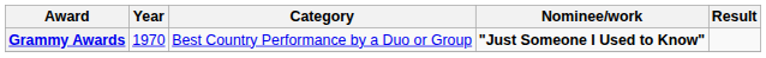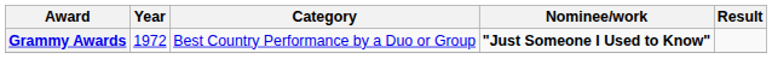 <table class="unsortable wikitable">
 <tr>
 <th scope="col">Award</th>
 <th scope="col">Year</th>
 <th scope="col">Category</th>
 <th scope="col">Nominee/work</th>
 <th scope="col">Result</th>
 </tr>
 <tr>
 <th scope = "row"><a href='#'>Grammy Awards</a></th>
-<td><a href='#'>1970</a></td>
+<td><a href='#'>1972</a></td>
 <td><a href='#'>Best Country Performance by a Duo or Group</a></td>
 <td><strong>"Just Someone I Used to Know"</strong></td>
 <td></td>
 </tr>
 <tr>
 </tr>
 </table>
